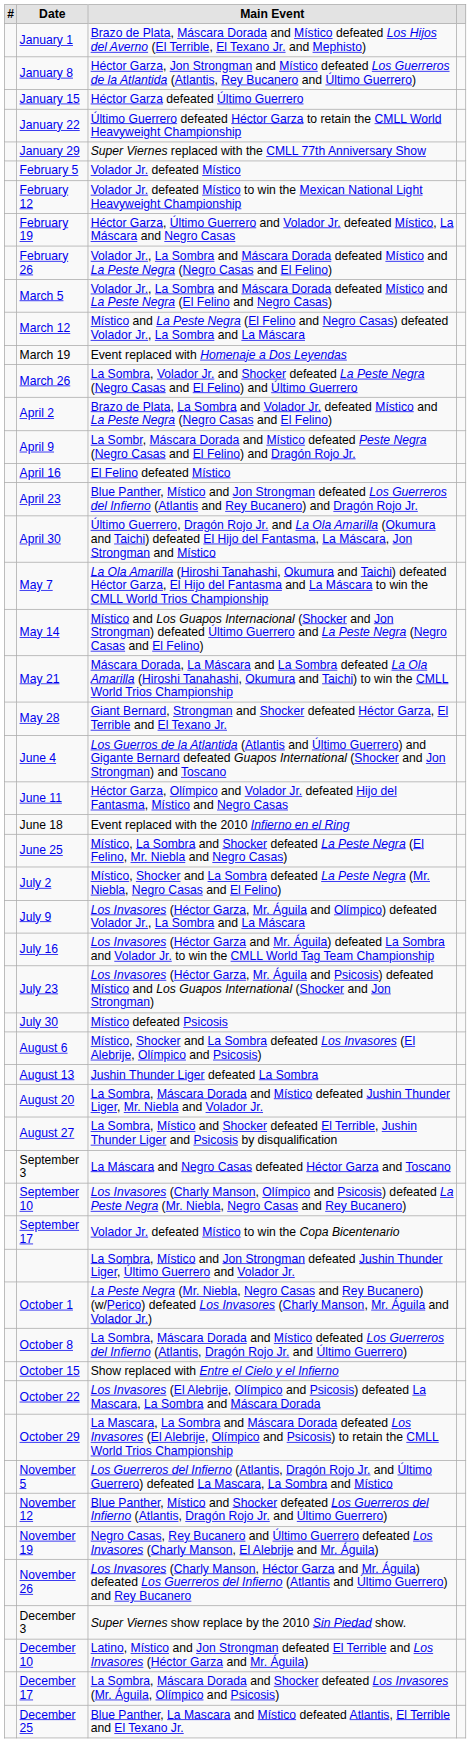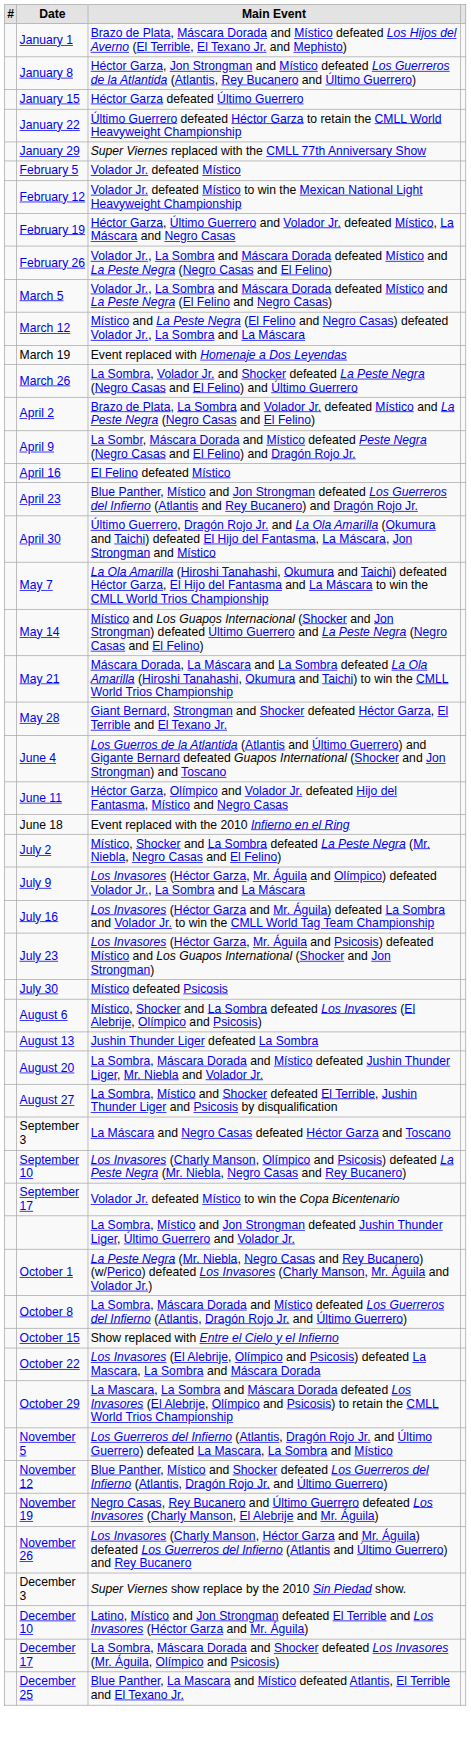 <table text-align: left;" class="wikitable sortable">
 <tr>
 <th style="border-style: none none solid solid; background: #e3e3e3"><strong>#</strong></th>
 <th style="border-style: none none solid solid; background: #e3e3e3"><strong>Date</strong></th>
 <th style="border-style: none none solid solid; background: #e3e3e3"><strong>Main Event</strong></th>
 <th class="unsortable" style="border-style: none none solid solid; background: #e3e3e3"><strong></strong></th>
 </tr>
 <tr>
 <td></td>
 <td><a href='#'>January 1</a></td>
 <td><a href='#'>Brazo de Plata</a>,  <a href='#'>Máscara Dorada</a> and <a href='#'>Místico</a> defeated <em><a href='#'>Los Hijos del Averno</a></em> (<a href='#'>El Terrible</a>, <a href='#'>El Texano Jr.</a> and <a href='#'>Mephisto</a>)</td>
 <td></td>
 </tr>
 <tr>
 <td></td>
 <td><a href='#'>January 8</a></td>
 <td><a href='#'>Héctor Garza</a>, <a href='#'>Jon Strongman</a> and <a href='#'>Místico</a> defeated <em><a href='#'>Los Guerreros de la Atlantida</a></em> (<a href='#'>Atlantis</a>, <a href='#'>Rey Bucanero</a> and <a href='#'>Último Guerrero</a>)</td>
 <td></td>
 </tr>
 <tr>
 <td></td>
 <td><a href='#'>January 15</a></td>
 <td><a href='#'>Héctor Garza</a> defeated <a href='#'>Último Guerrero</a></td>
 <td></td>
 </tr>
 <tr>
 <td></td>
 <td><a href='#'>January 22</a></td>
 <td><a href='#'>Último Guerrero</a> defeated <a href='#'>Héctor Garza</a> to retain the <a href='#'>CMLL World Heavyweight Championship</a></td>
 <td></td>
 </tr>
 <tr>
 <td></td>
 <td><a href='#'>January 29</a></td>
 <td><em>Super Viernes</em> replaced with the <a href='#'>CMLL 77th Anniversary Show</a></td>
 <td></td>
 </tr>
 <tr>
 <td></td>
 <td><a href='#'>February 5</a></td>
 <td><a href='#'>Volador Jr.</a> defeated <a href='#'>Místico</a></td>
 <td></td>
 </tr>
 <tr>
 <td></td>
 <td><a href='#'>February 12</a></td>
 <td><a href='#'>Volador Jr.</a> defeated <a href='#'>Místico</a> to win the <a href='#'>Mexican National Light Heavyweight Championship</a></td>
 <td></td>
 </tr>
 <tr>
 <td></td>
 <td><a href='#'>February 19</a></td>
 <td><a href='#'>Héctor Garza</a>, <a href='#'>Último Guerrero</a> and <a href='#'>Volador Jr.</a> defeated <a href='#'>Místico</a>, <a href='#'>La Máscara</a> and <a href='#'>Negro Casas</a></td>
 <td></td>
 </tr>
 <tr>
 <td></td>
 <td><a href='#'>February 26</a></td>
 <td><a href='#'>Volador Jr.</a>, <a href='#'>La Sombra</a> and <a href='#'>Máscara Dorada</a> defeated <a href='#'>Místico</a> and <em><a href='#'>La Peste Negra</a></em> (<a href='#'>Negro Casas</a> and <a href='#'>El Felino</a>)</td>
 <td></td>
 </tr>
 <tr>
 <td></td>
 <td><a href='#'>March 5</a></td>
 <td><a href='#'>Volador Jr.</a>, <a href='#'>La Sombra</a> and <a href='#'>Máscara Dorada</a> defeated <a href='#'>Místico</a> and <em><a href='#'>La Peste Negra</a></em> (<a href='#'>El Felino</a> and <a href='#'>Negro Casas</a>)</td>
 <td></td>
 </tr>
 <tr>
 <td></td>
 <td><a href='#'>March 12</a></td>
 <td><a href='#'>Místico</a> and <em><a href='#'>La Peste Negra</a></em> (<a href='#'>El Felino</a> and <a href='#'>Negro Casas</a>) defeated <a href='#'>Volador Jr.</a>, <a href='#'>La Sombra</a> and <a href='#'>La Máscara</a></td>
 <td></td>
 </tr>
 <tr>
 <td></td>
 <td>March 19</td>
 <td>Event replaced with <em><a href='#'>Homenaje a Dos Leyendas</a></em></td>
 <td></td>
 </tr>
 <tr>
 <td></td>
 <td><a href='#'>March 26</a></td>
 <td><a href='#'>La Sombra</a>, <a href='#'>Volador Jr.</a> and <a href='#'>Shocker</a> defeated <em><a href='#'>La Peste Negra</a></em> (<a href='#'>Negro Casas</a> and <a href='#'>El Felino</a>) and <a href='#'>Último Guerrero</a></td>
 <td></td>
 </tr>
 <tr>
 <td></td>
 <td><a href='#'>April 2</a></td>
 <td><a href='#'>Brazo de Plata</a>, <a href='#'>La Sombra</a> and <a href='#'>Volador Jr.</a> defeated <a href='#'>Místico</a> and <em><a href='#'>La Peste Negra</a></em> (<a href='#'>Negro Casas</a> and <a href='#'>El Felino</a>)</td>
 <td></td>
 </tr>
 <tr>
 <td></td>
 <td><a href='#'>April 9</a></td>
 <td><a href='#'>La Sombr</a>, <a href='#'>Máscara Dorada</a> and <a href='#'>Místico</a> defeated <em><a href='#'>Peste Negra</a></em> (<a href='#'>Negro Casas</a> and <a href='#'>El Felino</a>) and <a href='#'>Dragón Rojo Jr.</a></td>
 <td></td>
 </tr>
 <tr>
 <td></td>
 <td><a href='#'>April 16</a></td>
 <td><a href='#'>El Felino</a> defeated <a href='#'>Místico</a></td>
 <td></td>
 </tr>
 <tr>
 <td></td>
 <td><a href='#'>April 23</a></td>
 <td><a href='#'>Blue Panther</a>, <a href='#'>Místico</a> and <a href='#'>Jon Strongman</a> defeated <em><a href='#'>Los Guerreros del Infierno</a></em> (<a href='#'>Atlantis</a> and <a href='#'>Rey Bucanero</a>) and <a href='#'>Dragón Rojo Jr.</a></td>
 <td></td>
 </tr>
 <tr>
 <td></td>
 <td><a href='#'>April 30</a></td>
 <td><a href='#'>Último Guerrero</a>, <a href='#'>Dragón Rojo Jr.</a> and <em><a href='#'>La Ola Amarilla</a></em> (<a href='#'>Okumura</a> and <a href='#'>Taichi</a>) defeated <a href='#'>El Hijo del Fantasma</a>, <a href='#'>La Máscara</a>, <a href='#'>Jon Strongman</a> and <a href='#'>Místico</a></td>
 <td></td>
 </tr>
 <tr>
 <td></td>
 <td><a href='#'>May 7</a></td>
 <td><em><a href='#'>La Ola Amarilla</a></em> (<a href='#'>Hiroshi Tanahashi</a>, <a href='#'>Okumura</a> and <a href='#'>Taichi</a>) defeated <a href='#'>Héctor Garza</a>, <a href='#'>El Hijo del Fantasma</a> and <a href='#'>La Máscara</a> to win the <a href='#'>CMLL World Trios Championship</a></td>
 <td></td>
 </tr>
 <tr>
 <td></td>
 <td><a href='#'>May 14</a></td>
 <td><a href='#'>Místico</a> and <em>Los Guapos Internacional</em> (<a href='#'>Shocker</a> and <a href='#'>Jon Strongman</a>) defeated <a href='#'>Último Guerrero</a> and <em><a href='#'>La Peste Negra</a></em> (<a href='#'>Negro Casas</a> and <a href='#'>El Felino</a>)</td>
 <td></td>
 </tr>
 <tr>
 <td></td>
 <td><a href='#'>May 21</a></td>
 <td><a href='#'>Máscara Dorada</a>, <a href='#'>La Máscara</a> and <a href='#'>La Sombra</a> defeated <em><a href='#'>La Ola Amarilla</a></em> (<a href='#'>Hiroshi Tanahashi</a>, <a href='#'>Okumura</a> and <a href='#'>Taichi</a>) to win the <a href='#'>CMLL World Trios Championship</a></td>
 <td></td>
 </tr>
 <tr>
 <td></td>
 <td><a href='#'>May 28</a></td>
 <td><a href='#'>Giant Bernard</a>, <a href='#'>Strongman</a> and <a href='#'>Shocker</a> defeated <a href='#'>Héctor Garza</a>, <a href='#'>El Terrible</a> and <a href='#'>El Texano Jr.</a></td>
 <td></td>
 </tr>
 <tr>
 <td></td>
 <td><a href='#'>June 4</a></td>
 <td><em><a href='#'>Los Guerros de la Atlantida</a></em> (<a href='#'>Atlantis</a> and <a href='#'>Último Guerrero</a>) and <a href='#'>Gigante Bernard</a> defeated <em>Guapos International</em> (<a href='#'>Shocker</a> and <a href='#'>Jon Strongman</a>) and <a href='#'>Toscano</a></td>
 <td></td>
 </tr>
 <tr>
 <td></td>
 <td><a href='#'>June 11</a></td>
 <td><a href='#'>Héctor Garza</a>, <a href='#'>Olímpico</a> and <a href='#'>Volador Jr.</a> defeated <a href='#'>Hijo del Fantasma</a>, <a href='#'>Místico</a> and <a href='#'>Negro Casas</a></td>
 <td></td>
 </tr>
 <tr>
 <td></td>
 <td>June 18</td>
 <td>Event replaced with the 2010 <em><a href='#'>Infierno en el Ring</a></em></td>
 <td></td>
 </tr>
 <tr>
 <td></td>
-<td><a href='#'>June 25</a></td>
-<td><a href='#'>Místico</a>, <a href='#'>La Sombra</a> and <a href='#'>Shocker</a> defeated <em><a href='#'>La Peste Negra</a></em> (<a href='#'>El Felino</a>, <a href='#'>Mr. Niebla</a> and <a href='#'>Negro Casas</a>)</td>
-<td> </td>
-</tr>
-<tr>
-<td></td>
 <td><a href='#'>July 2</a></td>
 <td><a href='#'>Místico</a>, <a href='#'>Shocker</a> and <a href='#'>La Sombra</a> defeated <em><a href='#'>La Peste Negra</a></em> (<a href='#'>Mr. Niebla</a>, <a href='#'>Negro Casas</a> and <a href='#'>El Felino</a>)</td>
 <td></td>
 </tr>
 <tr>
 <td></td>
 <td><a href='#'>July 9</a></td>
 <td><em><a href='#'>Los Invasores</a></em> (<a href='#'>Héctor Garza</a>, <a href='#'>Mr. Águila</a> and <a href='#'>Olímpico</a>) defeated <a href='#'>Volador Jr.</a>, <a href='#'>La Sombra</a> and <a href='#'>La Máscara</a></td>
 <td></td>
 </tr>
 <tr>
 <td></td>
 <td><a href='#'>July 16</a></td>
 <td><em><a href='#'>Los Invasores</a></em> (<a href='#'>Héctor Garza</a> and <a href='#'>Mr. Águila</a>) defeated <a href='#'>La Sombra</a> and <a href='#'>Volador Jr.</a> to win the <a href='#'>CMLL World Tag Team Championship</a></td>
 <td></td>
 </tr>
 <tr>
 <td></td>
 <td><a href='#'>July 23</a></td>
 <td><em><a href='#'>Los Invasores</a></em> (<a href='#'>Héctor Garza</a>, <a href='#'>Mr. Águila</a> and <a href='#'>Psicosis</a>) defeated <a href='#'>Místico</a> and <em>Los Guapos International</em> (<a href='#'>Shocker</a> and <a href='#'>Jon Strongman</a>)</td>
 <td></td>
 </tr>
 <tr>
 <td></td>
 <td><a href='#'>July 30</a></td>
 <td><a href='#'>Místico</a> defeated <a href='#'>Psicosis</a></td>
 <td></td>
 </tr>
 <tr>
 <td></td>
 <td><a href='#'>August 6</a></td>
 <td><a href='#'>Místico</a>, <a href='#'>Shocker</a> and <a href='#'>La Sombra</a> defeated <em><a href='#'>Los Invasores</a></em> (<a href='#'>El Alebrije</a>, <a href='#'>Olímpico</a> and <a href='#'>Psicosis</a>)</td>
 <td></td>
 </tr>
 <tr>
 <td></td>
 <td><a href='#'>August 13</a></td>
 <td><a href='#'>Jushin Thunder Liger</a> defeated <a href='#'>La Sombra</a></td>
 <td></td>
 </tr>
 <tr>
 <td></td>
 <td><a href='#'>August 20</a></td>
 <td><a href='#'>La Sombra</a>, <a href='#'>Máscara Dorada</a> and <a href='#'>Místico</a> defeated <a href='#'>Jushin Thunder Liger</a>, <a href='#'>Mr. Niebla</a> and <a href='#'>Volador Jr.</a></td>
 <td></td>
 </tr>
 <tr>
 <td></td>
 <td><a href='#'>August 27</a></td>
 <td><a href='#'>La Sombra</a>, <a href='#'>Místico</a> and <a href='#'>Shocker</a> defeated <a href='#'>El Terrible</a>, <a href='#'>Jushin Thunder Liger</a> and <a href='#'>Psicosis</a> by disqualification</td>
 <td></td>
 </tr>
 <tr>
 <td></td>
 <td>September 3</td>
 <td><a href='#'>La Máscara</a> and <a href='#'>Negro Casas</a> defeated <a href='#'>Héctor Garza</a> and <a href='#'>Toscano</a></td>
 <td></td>
 </tr>
 <tr>
 <td></td>
 <td><a href='#'>September 10</a></td>
 <td><em><a href='#'>Los Invasores</a></em> (<a href='#'>Charly Manson</a>, <a href='#'>Olímpico</a> and <a href='#'>Psicosis</a>) defeated <em><a href='#'>La Peste Negra</a></em> (<a href='#'>Mr. Niebla</a>, <a href='#'>Negro Casas</a> and <a href='#'>Rey Bucanero</a>)</td>
 <td></td>
 </tr>
 <tr>
 <td></td>
 <td><a href='#'>September 17</a></td>
 <td><a href='#'>Volador Jr.</a> defeated <a href='#'>Místico</a> to win the <em>Copa Bicentenario</em></td>
 <td></td>
 </tr>
 <tr>
 <td></td>
 <td></td>
 <td><a href='#'>La Sombra</a>, <a href='#'>Místico</a> and <a href='#'>Jon Strongman</a> defeated <a href='#'>Jushin Thunder Liger</a>, <a href='#'>Último Guerrero</a> and <a href='#'>Volador Jr.</a></td>
 <td></td>
 </tr>
 <tr>
 <td></td>
 <td><a href='#'>October 1</a></td>
 <td><em><a href='#'>La Peste Negra</a></em> (<a href='#'>Mr. Niebla</a>, <a href='#'>Negro Casas</a> and <a href='#'>Rey Bucanero</a>) (w/<a href='#'>Perico</a>) defeated <em><a href='#'>Los Invasores</a></em> (<a href='#'>Charly Manson</a>, <a href='#'>Mr. Águila</a> and <a href='#'>Volador Jr.</a>)</td>
 <td></td>
 </tr>
 <tr>
 <td></td>
 <td><a href='#'>October 8</a></td>
 <td><a href='#'>La Sombra</a>, <a href='#'>Máscara Dorada</a> and <a href='#'>Místico</a> defeated <em><a href='#'>Los Guerreros del Infierno</a></em> (<a href='#'>Atlantis</a>, <a href='#'>Dragón Rojo Jr.</a> and <a href='#'>Último Guerrero</a>)</td>
 <td></td>
 </tr>
 <tr>
 <td></td>
 <td><a href='#'>October 15</a></td>
 <td>Show replaced with <em><a href='#'>Entre el Cielo y el Infierno</a></em></td>
 <td></td>
 </tr>
 <tr>
 <td></td>
 <td><a href='#'>October 22</a></td>
 <td><em><a href='#'>Los Invasores</a></em> (<a href='#'>El Alebrije</a>, <a href='#'>Olímpico</a> and <a href='#'>Psicosis</a>) defeated <a href='#'>La Mascara</a>, <a href='#'>La Sombra</a> and <a href='#'>Máscara Dorada</a></td>
 <td></td>
 </tr>
 <tr>
 <td></td>
 <td><a href='#'>October 29</a></td>
 <td><a href='#'>La Mascara</a>, <a href='#'>La Sombra</a> and <a href='#'>Máscara Dorada</a> defeated <em><a href='#'>Los Invasores</a></em> (<a href='#'>El Alebrije</a>, <a href='#'>Olímpico</a> and <a href='#'>Psicosis</a>) to retain the <a href='#'>CMLL World Trios Championship</a></td>
 <td></td>
 </tr>
 <tr>
 <td></td>
 <td><a href='#'>November 5</a></td>
 <td><em><a href='#'>Los Guerreros del Infierno</a></em> (<a href='#'>Atlantis</a>, <a href='#'>Dragón Rojo Jr.</a> and <a href='#'>Último Guerrero</a>) defeated <a href='#'>La Mascara</a>, <a href='#'>La Sombra</a> and <a href='#'>Místico</a></td>
 <td></td>
 </tr>
 <tr>
 <td></td>
 <td><a href='#'>November 12</a></td>
 <td><a href='#'>Blue Panther</a>, <a href='#'>Místico</a> and <a href='#'>Shocker</a> defeated <em><a href='#'>Los Guerreros del Infierno</a></em> (<a href='#'>Atlantis</a>, <a href='#'>Dragón Rojo Jr.</a> and <a href='#'>Último Guerrero</a>)</td>
 <td></td>
 </tr>
 <tr>
 <td></td>
 <td><a href='#'>November 19</a></td>
 <td><a href='#'>Negro Casas</a>, <a href='#'>Rey Bucanero</a> and <a href='#'>Último Guerrero</a> defeated <em><a href='#'>Los Invasores</a></em> (<a href='#'>Charly Manson</a>, <a href='#'>El Alebrije</a> and <a href='#'>Mr. Águila</a>)</td>
 <td></td>
 </tr>
 <tr>
 <td></td>
 <td><a href='#'>November 26</a></td>
 <td><em><a href='#'>Los Invasores</a></em> (<a href='#'>Charly Manson</a>, <a href='#'>Héctor Garza</a> and <a href='#'>Mr. Águila</a>) defeated <em><a href='#'>Los Guerreros del Infierno</a></em> (<a href='#'>Atlantis</a> and <a href='#'>Último Guerrero</a>) and <a href='#'>Rey Bucanero</a></td>
 <td></td>
 </tr>
 <tr>
 <td></td>
 <td>December 3</td>
 <td><em>Super Viernes</em> show replace by the 2010 <em><a href='#'>Sin Piedad</a></em> show.</td>
 <td></td>
 </tr>
 <tr>
 <td></td>
 <td><a href='#'>December 10</a></td>
 <td><a href='#'>Latino</a>, <a href='#'>Místico</a> and <a href='#'>Jon Strongman</a> defeated <a href='#'>El Terrible</a> and <em><a href='#'>Los Invasores</a></em> (<a href='#'>Héctor Garza</a> and <a href='#'>Mr. Águila</a>)</td>
 <td></td>
 </tr>
 <tr>
 <td></td>
 <td><a href='#'>December 17</a></td>
 <td><a href='#'>La Sombra</a>, <a href='#'>Máscara Dorada</a> and <a href='#'>Shocker</a> defeated <em><a href='#'>Los Invasores</a></em> (<a href='#'>Mr. Águila</a>, <a href='#'>Olímpico</a> and <a href='#'>Psicosis</a>)</td>
 <td></td>
 </tr>
 <tr>
 <td></td>
 <td><a href='#'>December 25</a></td>
 <td><a href='#'>Blue Panther</a>, <a href='#'>La Mascara</a> and <a href='#'>Místico</a> defeated <a href='#'>Atlantis</a>, <a href='#'>El Terrible</a> and <a href='#'>El Texano Jr.</a></td>
 <td></td>
 </tr>
 </table>
